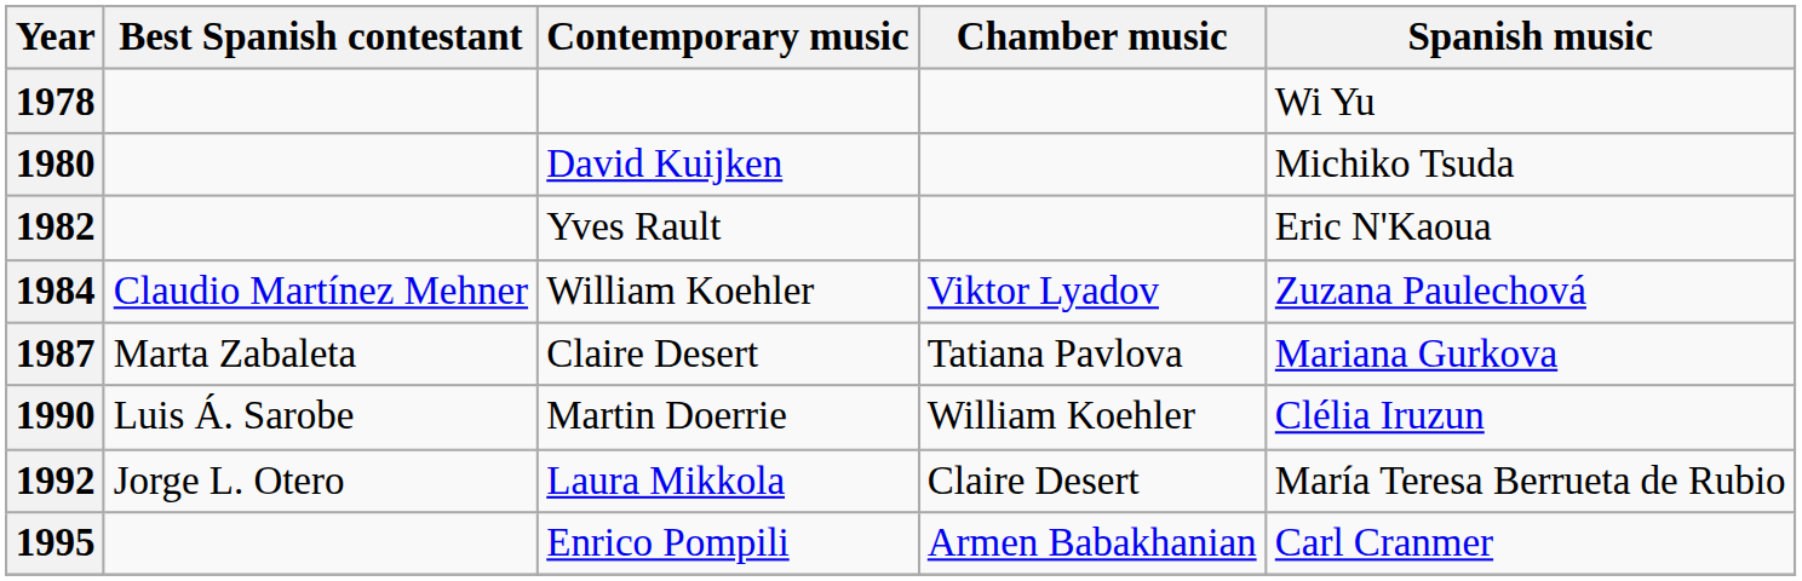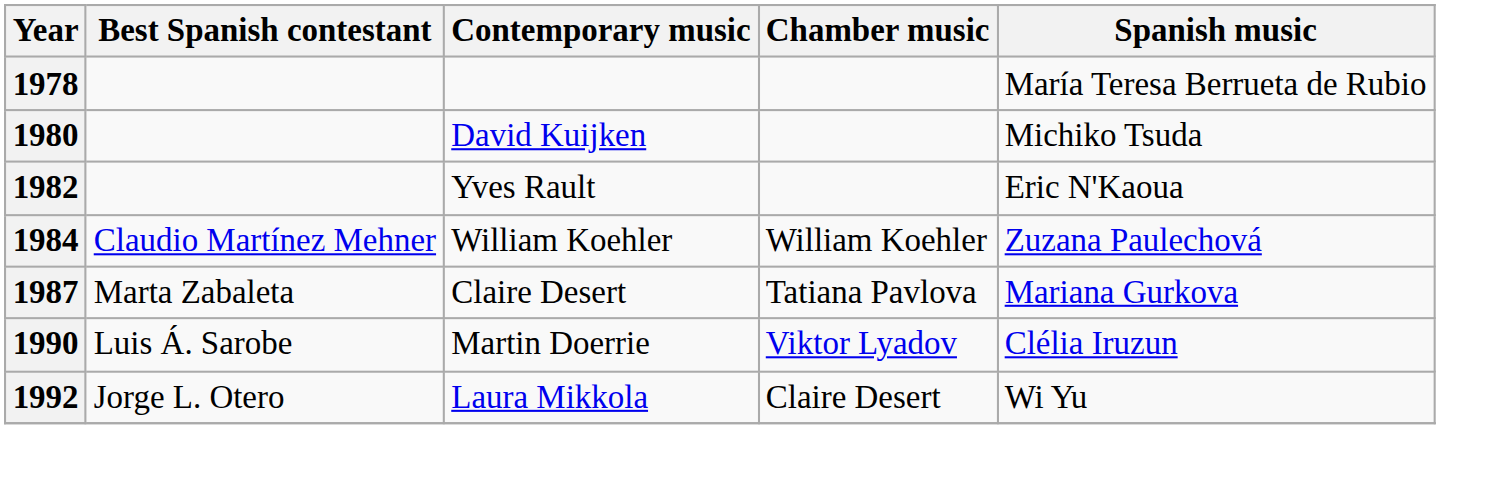 <table class="wikitable">
 <tr>
 <th>Year</th>
 <th>Best Spanish contestant</th>
 <th>Contemporary music</th>
 <th>Chamber music</th>
 <th>Spanish music</th>
 </tr>
 <tr>
 <th>1978</th>
 <td></td>
 <td></td>
 <td></td>
-<td> Wi Yu</td>
+<td> María Teresa Berrueta de Rubio</td>
 </tr>
 <tr>
 <th>1980</th>
 <td></td>
 <td> <a href='#'>David Kuijken</a></td>
 <td></td>
 <td> Michiko Tsuda</td>
 </tr>
 <tr>
 <th>1982</th>
 <td></td>
 <td> Yves Rault</td>
 <td></td>
 <td> Eric N'Kaoua</td>
 </tr>
 <tr>
 <th>1984</th>
 <td> <a href='#'>Claudio Martínez Mehner</a></td>
 <td> William Koehler</td>
-<td> <a href='#'>Viktor Lyadov</a></td>
+<td> William Koehler</td>
 <td> <a href='#'>Zuzana Paulechová</a></td>
 </tr>
 <tr>
 <th>1987</th>
 <td> Marta Zabaleta</td>
 <td> Claire Desert</td>
 <td> Tatiana Pavlova</td>
 <td> <a href='#'>Mariana Gurkova</a></td>
 </tr>
 <tr>
 <th>1990</th>
 <td> Luis Á. Sarobe</td>
 <td> Martin Doerrie</td>
-<td> William Koehler</td>
+<td> <a href='#'>Viktor Lyadov</a></td>
 <td> <a href='#'>Clélia Iruzun</a></td>
 </tr>
 <tr>
 <th>1992</th>
 <td> Jorge L. Otero</td>
 <td> <a href='#'>Laura Mikkola</a></td>
 <td> Claire Desert</td>
-<td> María Teresa Berrueta de Rubio</td>
-</tr>
-<tr>
-<th>1995</th>
-<td></td>
-<td> <a href='#'>Enrico Pompili</a></td>
-<td> <a href='#'>Armen Babakhanian</a></td>
-<td> <a href='#'>Carl Cranmer</a></td>
+<td> Wi Yu</td>
 </tr>
 <tr>
 </tr>
 </table>
